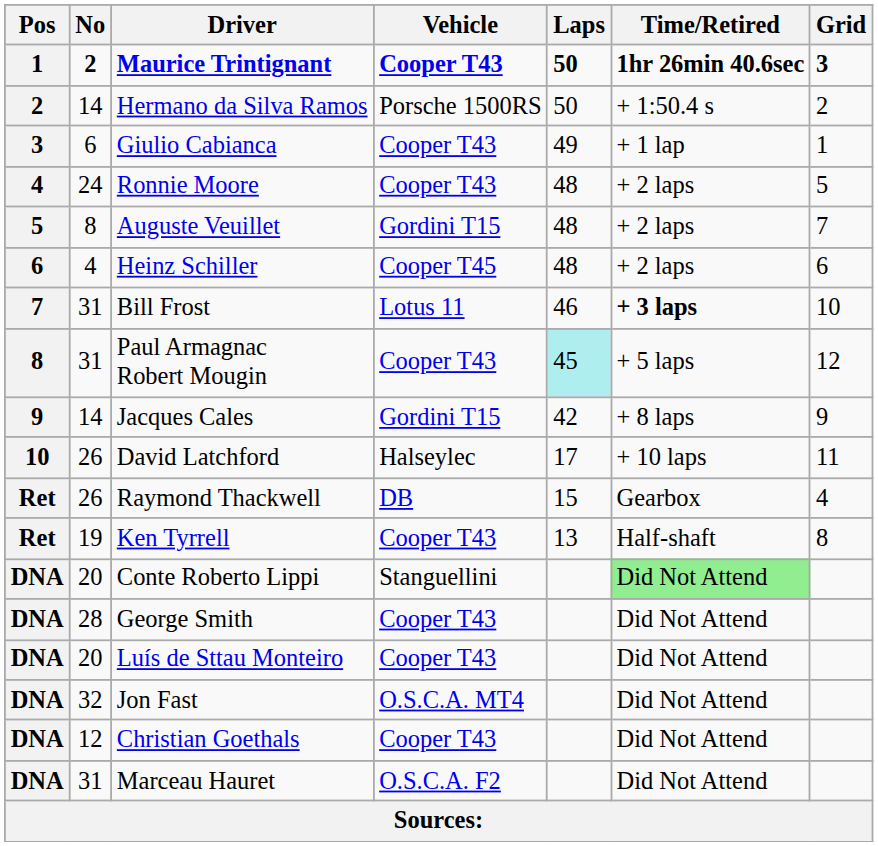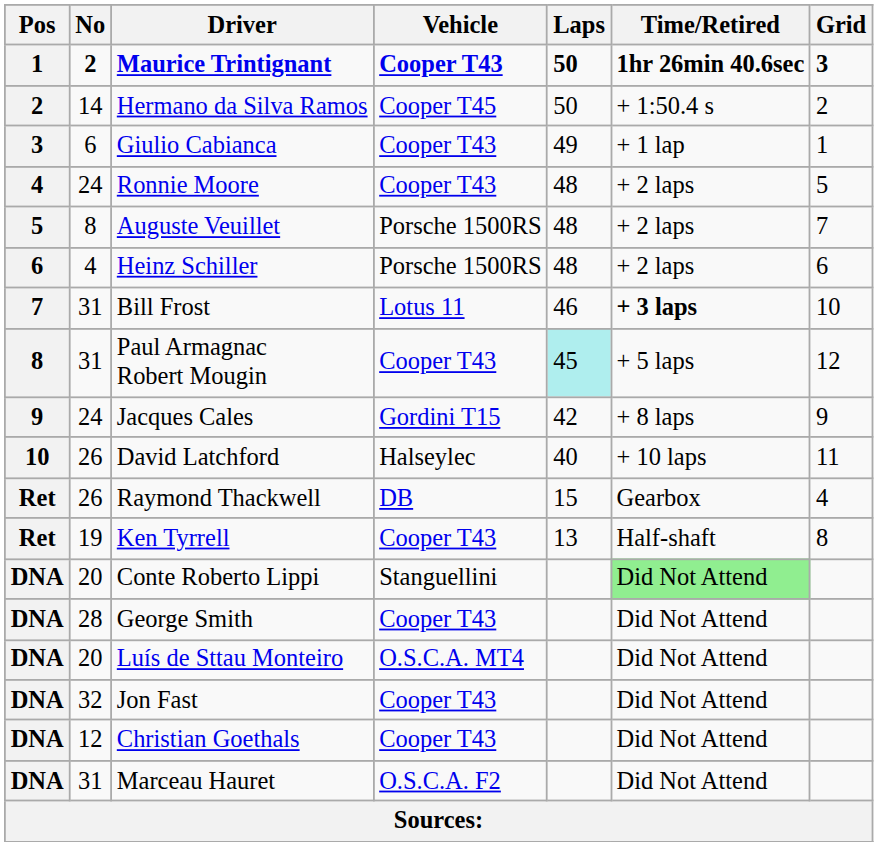 <table class="wikitable" style="font-size: 85%;">
 <tr>
 <th>Pos</th>
 <th>No</th>
 <th>Driver</th>
 <th>Vehicle</th>
 <th>Laps</th>
 <th>Time/Retired</th>
 <th>Grid</th>
 </tr>
 <tr>
 <th>1</th>
 <td align="center"><strong>2</strong></td>
 <td> <strong><a href='#'>Maurice Trintignant</a></strong></td>
 <td><strong><a href='#'>Cooper T43</a></strong></td>
 <td><strong>50</strong></td>
 <td><strong>1hr 26min 40.6sec</strong></td>
 <td><strong>3</strong></td>
 </tr>
 <tr>
 <th>2</th>
 <td align="center">14</td>
 <td> <a href='#'>Hermano da Silva Ramos</a></td>
-<td>Porsche 1500RS</td>
+<td><a href='#'>Cooper T45</a></td>
 <td>50</td>
 <td>+ 1:50.4 s</td>
 <td>2</td>
 </tr>
 <tr>
 <th>3</th>
 <td align="center">6</td>
 <td> <a href='#'>Giulio Cabianca</a></td>
 <td><a href='#'>Cooper T43</a></td>
 <td>49</td>
 <td>+ 1 lap</td>
 <td>1</td>
 </tr>
 <tr>
 <th>4</th>
 <td align="center">24</td>
 <td> <a href='#'>Ronnie Moore</a></td>
 <td><a href='#'>Cooper T43</a></td>
 <td>48</td>
 <td>+ 2 laps</td>
 <td>5</td>
 </tr>
 <tr>
 <th>5</th>
 <td align="center">8</td>
 <td> <a href='#'>Auguste Veuillet</a></td>
-<td><a href='#'>Gordini T15</a></td>
+<td>Porsche 1500RS</td>
 <td>48</td>
 <td>+ 2 laps</td>
 <td>7</td>
 </tr>
 <tr>
 <th>6</th>
 <td align="center">4</td>
 <td> <a href='#'>Heinz Schiller</a></td>
-<td><a href='#'>Cooper T45</a></td>
+<td>Porsche 1500RS</td>
 <td>48</td>
 <td>+ 2 laps</td>
 <td>6</td>
 </tr>
 <tr>
 <th>7</th>
 <td align="center">31</td>
 <td> Bill Frost</td>
 <td><a href='#'>Lotus 11</a></td>
 <td>46</td>
 <td><strong>+ 3 laps</strong></td>
 <td>10</td>
 </tr>
 <tr>
 <th>8</th>
 <td align="center">31</td>
 <td> Paul Armagnac<br> Robert Mougin</td>
 <td><a href='#'>Cooper T43</a></td>
 <td style="background: paleturquoise;">45</td>
 <td>+ 5 laps</td>
 <td>12</td>
 </tr>
 <tr>
 <th>9</th>
-<td align="center">14</td>
+<td align="center">24</td>
 <td> Jacques Cales</td>
 <td><a href='#'>Gordini T15</a></td>
 <td>42</td>
 <td>+ 8 laps</td>
 <td>9</td>
 </tr>
 <tr>
 <th>10</th>
 <td align="center">26</td>
 <td> David Latchford</td>
 <td>Halseylec</td>
-<td>17</td>
+<td>40</td>
 <td>+ 10 laps</td>
 <td>11</td>
 </tr>
 <tr>
 <th>Ret</th>
 <td align="center">26</td>
 <td> Raymond Thackwell</td>
 <td><a href='#'>DB</a></td>
 <td>15</td>
 <td>Gearbox</td>
 <td>4</td>
 </tr>
 <tr>
 <th>Ret</th>
 <td align="center">19</td>
 <td> <a href='#'>Ken Tyrrell</a></td>
 <td><a href='#'>Cooper T43</a></td>
 <td>13</td>
 <td>Half-shaft</td>
 <td>8</td>
 </tr>
 <tr>
 <th>DNA</th>
 <td align="center">20</td>
 <td> Conte Roberto Lippi</td>
 <td>Stanguellini</td>
 <td></td>
 <td style="background: lightgreen;">Did Not Attend</td>
 <td></td>
 </tr>
 <tr>
 <th>DNA</th>
 <td align="center">28</td>
 <td> George Smith</td>
 <td><a href='#'>Cooper T43</a></td>
 <td></td>
 <td>Did Not Attend</td>
 <td></td>
 </tr>
 <tr>
 <th>DNA</th>
 <td align="center">20</td>
 <td> <a href='#'>Luís de Sttau Monteiro</a></td>
-<td><a href='#'>Cooper T43</a></td>
+<td><a href='#'>O.S.C.A. MT4</a></td>
 <td></td>
 <td>Did Not Attend</td>
 <td></td>
 </tr>
 <tr>
 <th>DNA</th>
 <td align="center">32</td>
 <td> Jon Fast</td>
-<td><a href='#'>O.S.C.A. MT4</a></td>
+<td><a href='#'>Cooper T43</a></td>
 <td></td>
 <td>Did Not Attend</td>
 <td></td>
 </tr>
 <tr>
 <th>DNA</th>
 <td align="center">12</td>
 <td> <a href='#'>Christian Goethals</a></td>
 <td><a href='#'>Cooper T43</a></td>
 <td></td>
 <td>Did Not Attend</td>
 <td></td>
 </tr>
 <tr>
 <th>DNA</th>
 <td align="center">31</td>
 <td> Marceau Hauret</td>
 <td><a href='#'>O.S.C.A. F2</a></td>
 <td></td>
 <td>Did Not Attend</td>
 <td></td>
 </tr>
 <tr>
 <th colspan="8">Sources: </th>
 </tr>
 <tr>
 </tr>
 </table>
